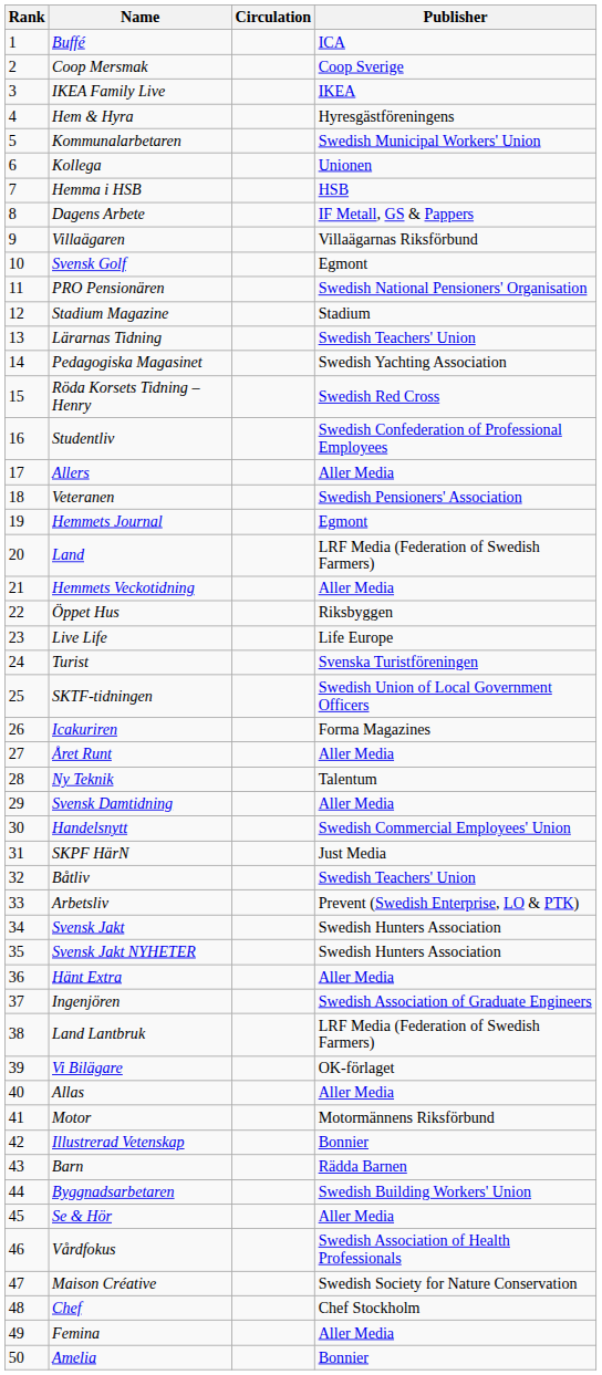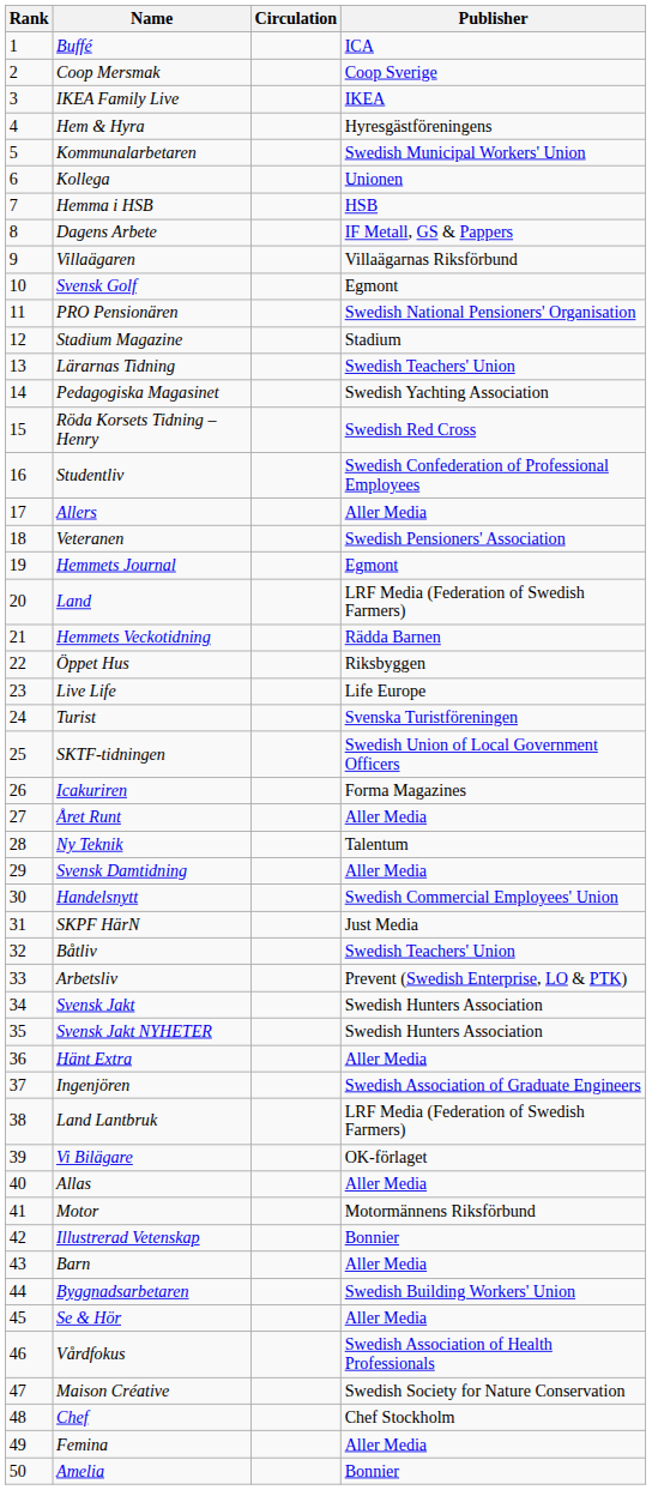 <table class="wikitable sortable">
 <tr>
 <th>Rank</th>
 <th>Name</th>
 <th>Circulation</th>
 <th>Publisher</th>
 </tr>
 <tr>
 <td>1</td>
 <td><em><a href='#'>Buffé</a></em></td>
 <td></td>
 <td><a href='#'>ICA</a></td>
 </tr>
 <tr>
 <td>2</td>
 <td><em>Coop Mersmak</em></td>
 <td></td>
 <td><a href='#'>Coop Sverige</a></td>
 </tr>
 <tr>
 <td>3</td>
 <td><em>IKEA Family Live </em></td>
 <td></td>
 <td><a href='#'>IKEA</a></td>
 </tr>
 <tr>
 <td>4</td>
 <td><em>Hem & Hyra</em></td>
 <td></td>
 <td>Hyresgästföreningens</td>
 </tr>
 <tr>
 <td>5</td>
 <td><em>Kommunalarbetaren</em></td>
 <td></td>
 <td><a href='#'>Swedish Municipal Workers' Union</a></td>
 </tr>
 <tr>
 <td>6</td>
 <td><em>Kollega </em></td>
 <td></td>
 <td><a href='#'>Unionen</a></td>
 </tr>
 <tr>
 <td>7</td>
 <td><em>Hemma i HSB </em></td>
 <td></td>
 <td><a href='#'>HSB</a></td>
 </tr>
 <tr>
 <td>8</td>
 <td><em>Dagens Arbete </em></td>
 <td></td>
 <td><a href='#'>IF Metall</a>, <a href='#'>GS</a> & <a href='#'>Pappers</a></td>
 </tr>
 <tr>
 <td>9</td>
 <td><em>Villaägaren</em></td>
 <td></td>
 <td>Villaägarnas Riksförbund</td>
 </tr>
 <tr>
 <td>10</td>
 <td><em><a href='#'>Svensk Golf</a></em></td>
 <td></td>
 <td>Egmont</td>
 </tr>
 <tr>
 <td>11</td>
 <td><em>PRO Pensionären</em></td>
 <td></td>
 <td><a href='#'>Swedish National Pensioners' Organisation</a></td>
 </tr>
 <tr>
 <td>12</td>
 <td><em>Stadium Magazine </em></td>
 <td></td>
 <td>Stadium</td>
 </tr>
 <tr>
 <td>13</td>
 <td><em>Lärarnas Tidning </em></td>
 <td></td>
 <td><a href='#'>Swedish Teachers' Union</a></td>
 </tr>
 <tr>
 <td>14</td>
 <td><em>Pedagogiska Magasinet</em></td>
 <td></td>
 <td>Swedish Yachting Association</td>
 </tr>
 <tr>
 <td>15</td>
 <td><em>Röda Korsets Tidning – Henry</em></td>
 <td></td>
 <td><a href='#'>Swedish Red Cross</a></td>
 </tr>
 <tr>
 <td>16</td>
 <td><em>Studentliv</em></td>
 <td></td>
 <td><a href='#'>Swedish Confederation of Professional Employees</a></td>
 </tr>
 <tr>
 <td>17</td>
 <td><em><a href='#'>Allers</a></em></td>
 <td></td>
 <td><a href='#'>Aller Media</a></td>
 </tr>
 <tr>
 <td>18</td>
 <td><em>Veteranen</em></td>
 <td></td>
 <td><a href='#'>Swedish Pensioners' Association</a></td>
 </tr>
 <tr>
 <td>19</td>
 <td><em><a href='#'>Hemmets Journal</a></em></td>
 <td></td>
 <td><a href='#'>Egmont</a></td>
 </tr>
 <tr>
 <td>20</td>
 <td><em><a href='#'>Land</a></em></td>
 <td></td>
 <td>LRF Media (Federation of Swedish Farmers)</td>
 </tr>
 <tr>
 <td>21</td>
 <td><em><a href='#'>Hemmets Veckotidning</a></em></td>
 <td></td>
-<td><a href='#'>Aller Media</a></td>
+<td><a href='#'>Rädda Barnen</a></td>
 </tr>
 <tr>
 <td>22</td>
 <td><em>Öppet Hus</em></td>
 <td></td>
 <td>Riksbyggen</td>
 </tr>
 <tr>
 <td>23</td>
 <td><em>Live Life</em></td>
 <td></td>
 <td>Life Europe</td>
 </tr>
 <tr>
 <td>24</td>
 <td><em>Turist</em></td>
 <td></td>
 <td><a href='#'>Svenska Turistföreningen</a></td>
 </tr>
 <tr>
 <td>25</td>
 <td><em>SKTF-tidningen</em></td>
 <td></td>
 <td><a href='#'>Swedish Union of Local Government Officers</a></td>
 </tr>
 <tr>
 <td>26</td>
 <td><em><a href='#'>Icakuriren</a></em></td>
 <td></td>
 <td Forma Publishing Group>Forma Magazines</td>
 </tr>
 <tr>
 <td>27</td>
 <td><em><a href='#'>Året Runt</a></em></td>
 <td></td>
 <td><a href='#'>Aller Media</a></td>
 </tr>
 <tr>
 <td>28</td>
 <td><em><a href='#'>Ny Teknik</a></em></td>
 <td></td>
 <td>Talentum</td>
 </tr>
 <tr>
 <td>29</td>
 <td><em><a href='#'>Svensk Damtidning</a></em></td>
 <td></td>
 <td><a href='#'>Aller Media</a></td>
 </tr>
 <tr>
 <td>30</td>
 <td><em><a href='#'>Handelsnytt</a></em></td>
 <td></td>
 <td><a href='#'>Swedish Commercial Employees' Union</a></td>
 </tr>
 <tr>
 <td>31</td>
 <td><em>SKPF HärΝ</em></td>
 <td></td>
 <td>Just Media</td>
 </tr>
 <tr>
 <td>32</td>
 <td><em>Båtliv</em></td>
 <td></td>
 <td><a href='#'>Swedish Teachers' Union</a></td>
 </tr>
 <tr>
 <td>33</td>
 <td><em>Arbetsliv</em></td>
 <td></td>
 <td>Prevent (<a href='#'>Swedish Enterprise</a>, <a href='#'>LO</a> & <a href='#'>PTK</a>)</td>
 </tr>
 <tr>
 <td>34</td>
 <td><em><a href='#'>Svensk Jakt</a></em></td>
 <td></td>
 <td>Swedish Hunters Association</td>
 </tr>
 <tr>
 <td>35</td>
 <td><em><a href='#'>Svensk Jakt NYHETER</a></em></td>
 <td></td>
 <td>Swedish Hunters Association</td>
 </tr>
 <tr>
 <td>36</td>
 <td><em><a href='#'>Hänt Extra</a></em></td>
 <td></td>
 <td><a href='#'>Aller Media</a></td>
 </tr>
 <tr>
 <td>37</td>
 <td><em>Ingenjören</em></td>
 <td></td>
 <td><a href='#'>Swedish Association of Graduate Engineers</a></td>
 </tr>
 <tr>
 <td>38</td>
 <td><em>Land Lantbruk</em></td>
 <td></td>
 <td>LRF Media (Federation of Swedish Farmers)</td>
 </tr>
 <tr>
 <td>39</td>
 <td><em><a href='#'>Vi Bilägare</a></em></td>
 <td></td>
 <td>OK-förlaget</td>
 </tr>
 <tr>
 <td>40</td>
 <td><em>Allas</em></td>
 <td></td>
 <td><a href='#'>Aller Media</a></td>
 </tr>
 <tr>
 <td>41</td>
 <td><em>Motor</em></td>
 <td></td>
 <td>Motormännens Riksförbund</td>
 </tr>
 <tr>
 <td>42</td>
 <td><em><a href='#'>Illustrerad Vetenskap</a></em></td>
 <td></td>
 <td><a href='#'>Bonnier</a></td>
 </tr>
 <tr>
 <td>43</td>
 <td><em>Barn</em></td>
 <td></td>
-<td><a href='#'>Rädda Barnen</a></td>
+<td><a href='#'>Aller Media</a></td>
 </tr>
 <tr>
 <td>44</td>
 <td><em><a href='#'>Byggnadsarbetaren</a></em></td>
 <td></td>
 <td><a href='#'>Swedish Building Workers' Union</a></td>
 </tr>
 <tr>
 <td>45</td>
 <td><em><a href='#'>Se & Hör</a></em></td>
 <td></td>
 <td><a href='#'>Aller Media</a></td>
 </tr>
 <tr>
 <td>46</td>
 <td><em>Vårdfokus</em></td>
 <td></td>
 <td><a href='#'>Swedish Association of Health Professionals</a></td>
 </tr>
 <tr>
 <td>47</td>
 <td><em>Maison Créative</em></td>
 <td></td>
 <td>Swedish Society for Nature Conservation</td>
 </tr>
 <tr>
 <td>48</td>
 <td><em><a href='#'>Chef</a></em></td>
 <td></td>
 <td>Chef Stockholm</td>
 </tr>
 <tr>
 <td>49</td>
 <td><em>Femina</em></td>
 <td></td>
 <td><a href='#'>Aller Media</a></td>
 </tr>
 <tr>
 <td>50</td>
 <td><em><a href='#'>Amelia</a></em></td>
 <td></td>
 <td><a href='#'>Bonnier</a></td>
 </tr>
 </table>
